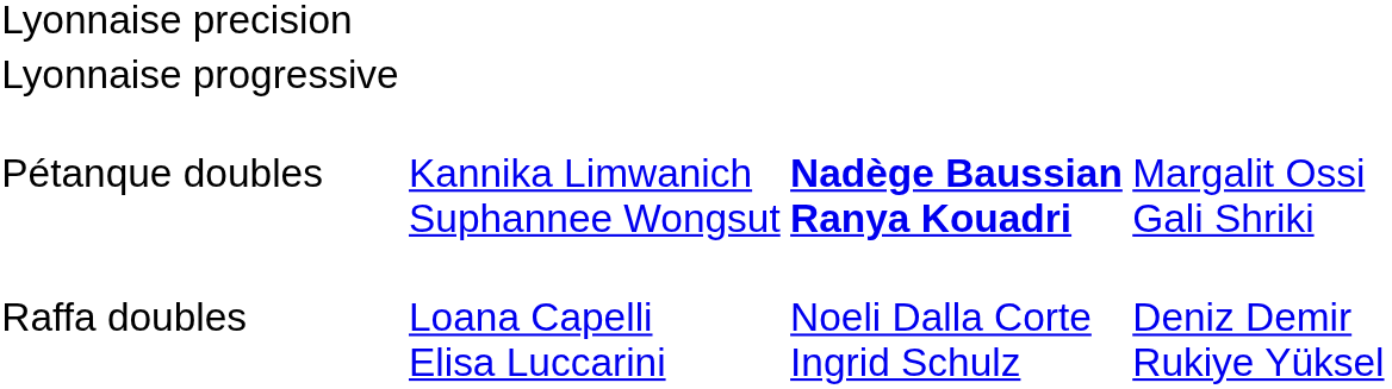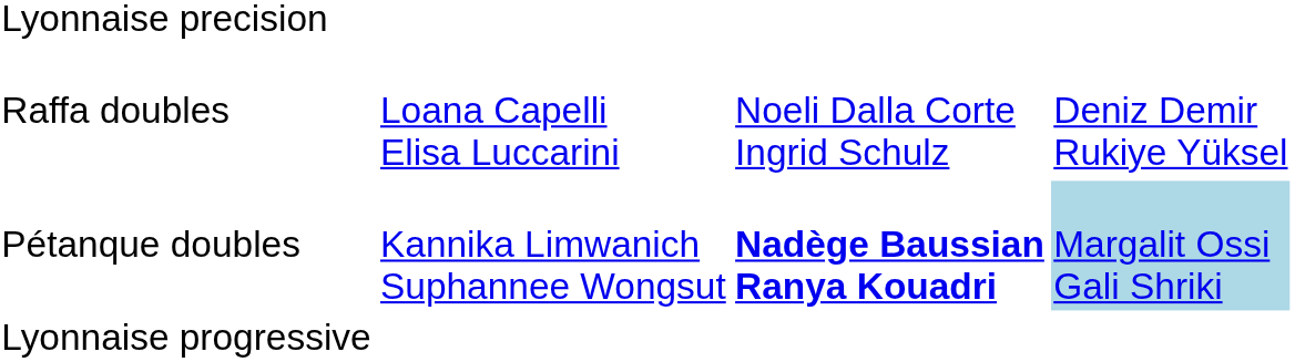 <table>
 <tr>
 <td>Lyonnaise precision<br></td>
 <td></td>
 <td></td>
 <td></td>
 </tr>
 <tr>
+<td>Raffa doubles<br></td>
+<td><br><a href='#'>Loana Capelli</a><br><a href='#'>Elisa Luccarini</a></td>
+<td><br><a href='#'>Noeli Dalla Corte</a><br><a href='#'>Ingrid Schulz</a></td>
+<td><br><a href='#'>Deniz Demir</a><br><a href='#'>Rukiye Yüksel</a></td>
+</tr>
+<tr>
+<td>Pétanque doubles<br></td>
+<td><br><a href='#'>Kannika Limwanich</a><br><a href='#'>Suphannee Wongsut</a></td>
+<td><strong><br><a href='#'>Nadège Baussian</a><br><a href='#'>Ranya Kouadri</a></strong></td>
+<td style="background: lightblue;"><br><a href='#'>Margalit Ossi</a><br><a href='#'>Gali Shriki</a></td>
+</tr>
+<tr>
 <td>Lyonnaise progressive<br></td>
 <td></td>
 <td></td>
 <td></td>
 </tr>
-<tr>
-<td>Pétanque doubles<br></td>
-<td><br><a href='#'>Kannika Limwanich</a><br><a href='#'>Suphannee Wongsut</a></td>
-<td><strong><br><a href='#'>Nadège Baussian</a><br><a href='#'>Ranya Kouadri</a></strong></td>
-<td><br><a href='#'>Margalit Ossi</a><br><a href='#'>Gali Shriki</a></td>
-</tr>
-<tr>
-<td>Raffa doubles<br></td>
-<td><br><a href='#'>Loana Capelli</a><br><a href='#'>Elisa Luccarini</a></td>
-<td><br><a href='#'>Noeli Dalla Corte</a><br><a href='#'>Ingrid Schulz</a></td>
-<td><br><a href='#'>Deniz Demir</a><br><a href='#'>Rukiye Yüksel</a></td>
-</tr>
 </table>
